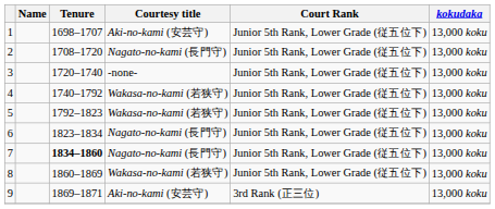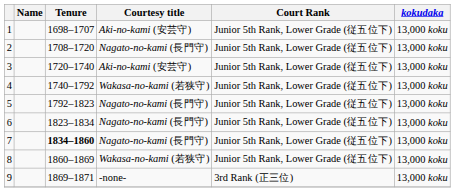 <table class=wikitable>
 <tr>
 <th></th>
 <th>Name</th>
 <th>Tenure</th>
 <th>Courtesy title</th>
 <th>Court Rank</th>
 <th><em><a href='#'>kokudaka</a></em></th>
 </tr>
 <tr>
 <td>1</td>
 <td></td>
 <td>1698–1707</td>
 <td><em>Aki-no-kami</em> (安芸守)</td>
 <td>Junior 5th Rank, Lower Grade (従五位下)</td>
 <td>13,000 <em>koku</em></td>
 </tr>
 <tr>
 <td>2</td>
 <td></td>
 <td>1708–1720</td>
 <td><em>Nagato-no-kami</em> (長門守)</td>
 <td>Junior 5th Rank, Lower Grade (従五位下)</td>
 <td>13,000 <em>koku</em></td>
 </tr>
 <tr>
 <td>3</td>
 <td></td>
 <td>1720–1740</td>
-<td>-none-</td>
+<td><em>Aki-no-kami</em> (安芸守)</td>
 <td>Junior 5th Rank, Lower Grade (従五位下)</td>
 <td>13,000 <em>koku</em></td>
 </tr>
 <tr>
 <td>4</td>
 <td></td>
 <td>1740–1792</td>
 <td><em>Wakasa-no-kami</em> (若狭守)</td>
 <td>Junior 5th Rank, Lower Grade (従五位下)</td>
 <td>13,000 <em>koku</em></td>
 </tr>
 <tr>
 <td>5</td>
 <td></td>
 <td>1792–1823</td>
-<td><em>Wakasa-no-kami</em> (若狭守)</td>
+<td><em>Nagato-no-kami</em> (長門守)</td>
 <td>Junior 5th Rank, Lower Grade (従五位下)</td>
 <td>13,000 <em>koku</em></td>
 </tr>
 <tr>
 <td>6</td>
 <td></td>
 <td>1823–1834</td>
 <td><em>Nagato-no-kami</em> (長門守)</td>
 <td>Junior 5th Rank, Lower Grade (従五位下)</td>
 <td>13,000 <em>koku</em></td>
 </tr>
 <tr>
 <td>7</td>
 <td></td>
 <td><strong>1834–1860</strong></td>
 <td><em>Nagato-no-kami</em> (長門守)</td>
 <td>Junior 5th Rank, Lower Grade (従五位下)</td>
 <td>13,000 <em>koku</em></td>
 </tr>
 <tr>
 <td>8</td>
 <td></td>
 <td>1860–1869</td>
 <td><em>Wakasa-no-kami</em> (若狭守)</td>
 <td>Junior 5th Rank, Lower Grade (従五位下)</td>
 <td>13,000 <em>koku</em></td>
 </tr>
 <tr>
 <td>9</td>
 <td></td>
 <td>1869–1871</td>
-<td><em>Aki-no-kami</em> (安芸守)</td>
+<td>-none-</td>
 <td>3rd Rank (正三位)</td>
 <td>13,000 <em>koku</em></td>
 </tr>
 <tr>
 </tr>
 </table>
